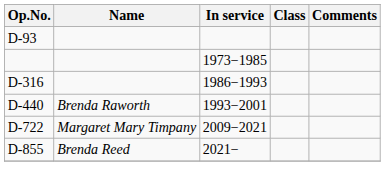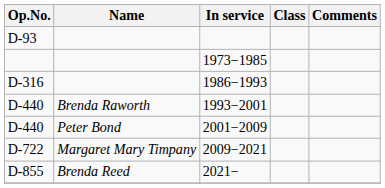 <table class="wikitable">
 <tr>
 <th>Op.No.</th>
 <th>Name</th>
 <th>In service</th>
 <th>Class</th>
 <th>Comments</th>
 </tr>
 <tr>
 <td>D-93</td>
 <td></td>
 <td></td>
 <td></td>
 <td></td>
 </tr>
 <tr>
 <td></td>
 <td></td>
 <td>1973−1985</td>
 <td></td>
 <td></td>
 </tr>
 <tr>
 <td>D-316</td>
 <td></td>
 <td>1986−1993</td>
 <td></td>
 <td></td>
 </tr>
 <tr>
 <td>D-440</td>
 <td><em>Brenda Raworth</em></td>
 <td>1993−2001</td>
 <td></td>
 <td></td>
 </tr>
 <tr>
+<td>D-440</td>
+<td><em>Peter Bond</em></td>
+<td>2001−2009</td>
+<td></td>
+<td></td>
+</tr>
+<tr>
 <td>D-722</td>
 <td><em>Margaret Mary Timpany</em></td>
 <td>2009−2021</td>
 <td></td>
 <td></td>
 </tr>
 <tr>
 <td>D-855</td>
 <td><em>Brenda Reed</em></td>
 <td>2021−</td>
 <td></td>
 <td></td>
 </tr>
 <tr>
 </tr>
 </table>
